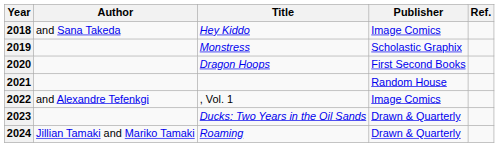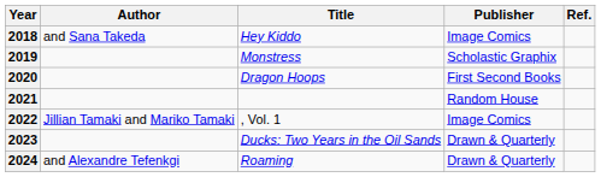 <table class="wikitable sortable mw-collapsible">
 <tr>
 <th>Year</th>
 <th>Author</th>
 <th>Title</th>
 <th>Publisher</th>
 <th>Ref.</th>
 </tr>
 <tr>
 <th>2018</th>
 <td> and <a href='#'>Sana Takeda</a></td>
 <td><em><a href='#'>Hey Kiddo</a></em></td>
 <td><a href='#'>Image Comics</a></td>
 <td></td>
 </tr>
 <tr>
 <th>2019</th>
 <td></td>
 <td><em><a href='#'>Monstress</a></em></td>
 <td><a href='#'>Scholastic Graphix</a></td>
 <td></td>
 </tr>
 <tr>
 <th>2020</th>
 <td></td>
 <td><em><a href='#'>Dragon Hoops</a></em></td>
 <td><a href='#'>First Second Books</a></td>
 <td></td>
 </tr>
 <tr>
 <th>2021</th>
 <td></td>
 <td><em></em></td>
 <td><a href='#'>Random House</a></td>
 <td></td>
 </tr>
 <tr>
 <th>2022</th>
-<td> and <a href='#'>Alexandre Tefenkgi</a></td>
+<td><a href='#'>Jillian Tamaki</a> and <a href='#'>Mariko Tamaki</a></td>
 <td><em></em>, Vol. 1</td>
 <td><a href='#'>Image Comics</a></td>
 <td></td>
 </tr>
 <tr>
 <th>2023</th>
 <td></td>
 <td><em><a href='#'>Ducks: Two Years in the Oil Sands</a></em></td>
 <td><a href='#'>Drawn & Quarterly</a></td>
 <td></td>
 </tr>
 <tr>
 <th>2024</th>
-<td><a href='#'>Jillian Tamaki</a> and <a href='#'>Mariko Tamaki</a></td>
+<td> and <a href='#'>Alexandre Tefenkgi</a></td>
 <td><em><a href='#'>Roaming</a></em></td>
 <td><a href='#'>Drawn & Quarterly</a></td>
 <td></td>
 </tr>
 </table>
